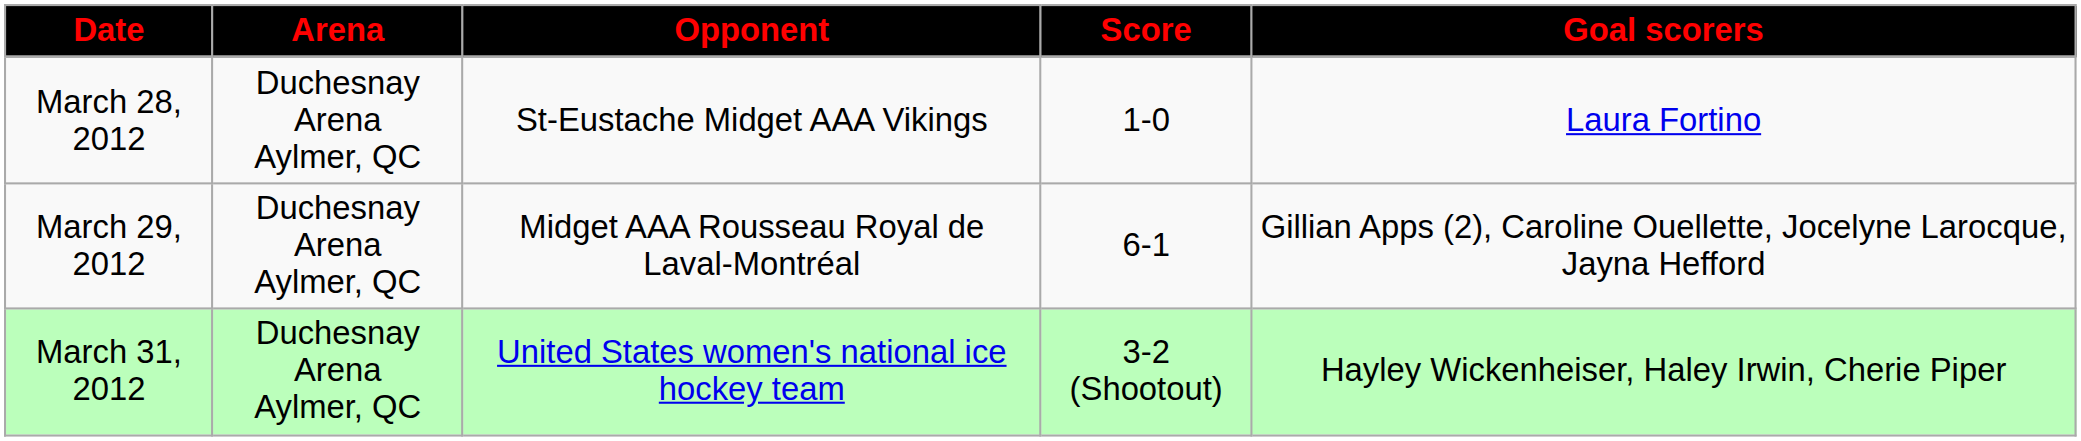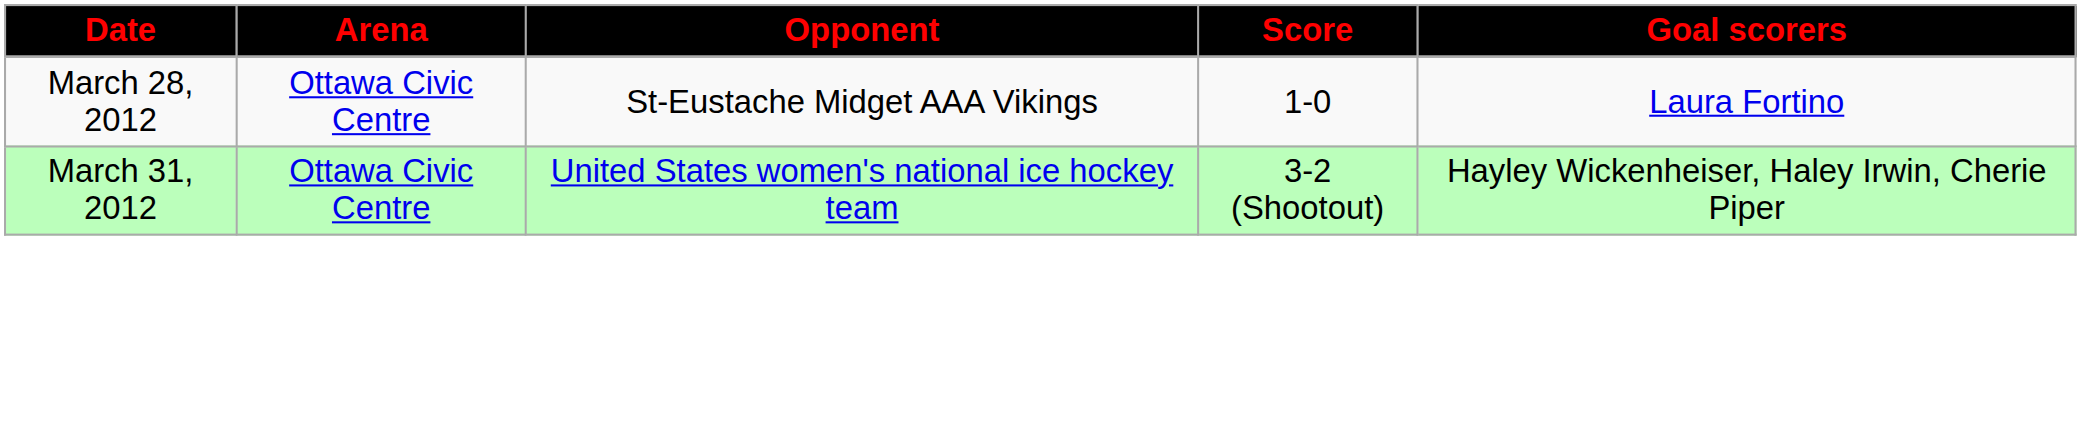 <table class="wikitable" style="width:80%;">
 <tr style="text-align:center; background:black; color:red;">
 <td><strong>Date</strong></td>
 <td><strong>Arena</strong></td>
 <td><strong>Opponent</strong></td>
 <td><strong>Score</strong></td>
 <td><strong>Goal scorers</strong></td>
 </tr>
 <tr style="text-align:center;" bgcolor="">
 <td>March 28, 2012</td>
-<td>Duchesnay Arena<br>Aylmer, QC</td>
+<td><a href='#'>Ottawa Civic Centre</a></td>
 <td>St-Eustache Midget AAA Vikings</td>
 <td>1-0</td>
 <td><a href='#'>Laura Fortino</a></td>
 </tr>
-<tr style="text-align:center;" bgcolor="">
-<td>March 29, 2012</td>
-<td>Duchesnay Arena<br>Aylmer, QC</td>
-<td>Midget AAA Rousseau Royal de Laval-Montréal</td>
-<td>6-1</td>
-<td>Gillian Apps (2), Caroline Ouellette, Jocelyne Larocque, Jayna Hefford</td>
-</tr>
 <tr style="text-align:center; background:#bfb;">
 <td>March 31, 2012</td>
-<td>Duchesnay Arena<br>Aylmer, QC</td>
+<td><a href='#'>Ottawa Civic Centre</a></td>
 <td><a href='#'>United States women's national ice hockey team</a></td>
 <td>3-2 (Shootout)</td>
 <td>Hayley Wickenheiser, Haley Irwin, Cherie Piper</td>
 </tr>
 </table>
